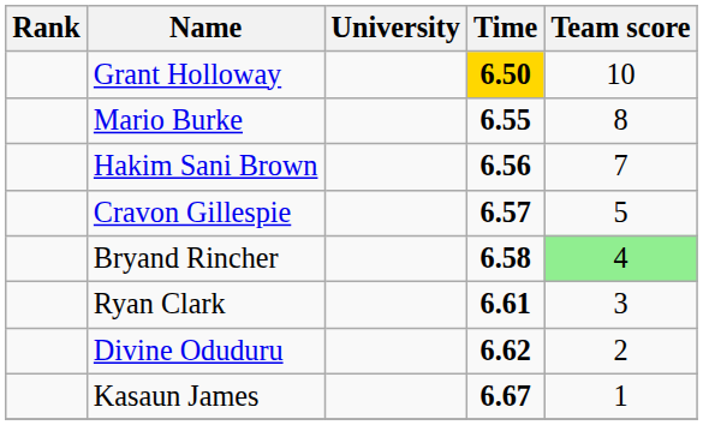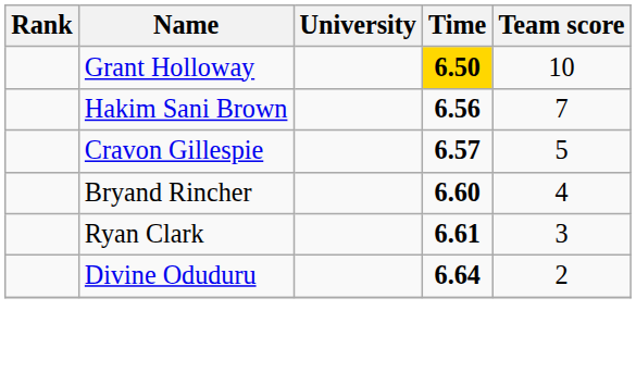 <table class="wikitable sortable" style="text-align:center">
 <tr>
 <th>Rank</th>
 <th>Name</th>
 <th>University</th>
 <th>Time</th>
 <th>Team score</th>
 </tr>
 <tr>
 <td></td>
 <td align=left><a href='#'>Grant Holloway</a></td>
 <td></td>
 <td style="background: gold;"><strong>6.50</strong></td>
 <td>10</td>
-</tr>
-<tr>
-<td></td>
-<td align=left><a href='#'>Mario Burke</a> </td>
-<td></td>
-<td><strong>6.55</strong></td>
-<td>8</td>
 </tr>
 <tr>
 <td></td>
 <td align=left><a href='#'>Hakim Sani Brown</a> </td>
 <td></td>
 <td><strong>6.56</strong></td>
 <td>7</td>
 </tr>
 <tr>
 <td></td>
 <td align=left><a href='#'>Cravon Gillespie</a></td>
 <td></td>
 <td><strong>6.57</strong></td>
 <td>5</td>
 </tr>
 <tr>
 <td></td>
 <td align=left>Bryand Rincher</td>
 <td></td>
-<td><strong>6.58</strong></td>
-<td style="background: lightgreen;">4</td>
+<td><strong>6.60</strong></td>
+<td>4</td>
 </tr>
 <tr>
 <td></td>
 <td align=left>Ryan Clark</td>
 <td></td>
 <td><strong>6.61</strong></td>
 <td>3</td>
 </tr>
 <tr>
 <td></td>
 <td align=left><a href='#'>Divine Oduduru</a> </td>
 <td></td>
-<td><strong>6.62</strong></td>
+<td><strong>6.64</strong></td>
 <td>2</td>
-</tr>
-<tr>
-<td></td>
-<td align=left>Kasaun James</td>
-<td></td>
-<td><strong>6.67</strong></td>
-<td>1</td>
 </tr>
 <tr>
 </tr>
 </table>
